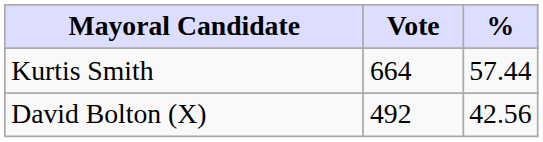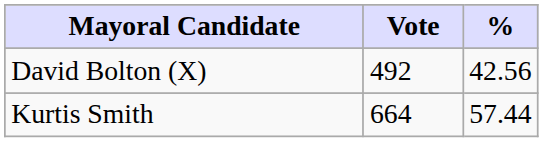 <table class="wikitable">
 <tr>
 <th style="background:#ddf; width:200px;">Mayoral Candidate </th>
 <th style="background:#ddf; width:50px;">Vote </th>
 <th style="background:#ddf; width:30px;">%</th>
 </tr>
 <tr>
+<td>David Bolton (X)</td>
+<td>492</td>
+<td>42.56</td>
+</tr>
+<tr>
 <td>Kurtis Smith</td>
 <td>664</td>
 <td>57.44</td>
 </tr>
-<tr>
-<td>David Bolton (X)</td>
-<td>492</td>
-<td>42.56</td>
-</tr>
 </table>
